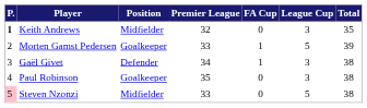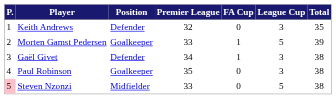 <table cellspacing="0" cellpadding="3" style="border:1px solid #AAAAAA;font-size:90%">
 <tr style="background:#191970; color:white;">
 <th style="border-bottom:1px solid #AAAAAA" align="center">P.</th>
 <th style="border-bottom:1px solid #AAAAAA" align="center">Player</th>
 <th style="border-bottom:1px solid #AAAAAA" align="center">Position</th>
 <th style="border-bottom:1px solid #AAAAAA" align="center">Premier League</th>
 <th style="border-bottom:1px solid #AAAAAA" align="center">FA Cup</th>
 <th style="border-bottom:1px solid #AAAAAA" align="center">League Cup</th>
 <th style="border-bottom:1px solid #AAAAAA" align="center">Total</th>
 </tr>
 <tr>
-<td><strong>1</strong></td>
+<td>1</td>
 <td> <a href='#'>Keith Andrews</a></td>
-<td><a href='#'>Midfielder</a></td>
+<td><a href='#'>Defender</a></td>
 <td align="center">32</td>
 <td align="center">0</td>
 <td align="center">3</td>
 <td align="center">35</td>
 </tr>
 <tr>
 <td>2</td>
 <td> <a href='#'>Morten Gamst Pedersen</a></td>
 <td><a href='#'>Goalkeeper</a></td>
 <td align="center">33</td>
 <td align="center">1</td>
 <td align="center">5</td>
 <td align="center">39</td>
 </tr>
 <tr>
 <td>3</td>
 <td> <a href='#'>Gaël Givet</a></td>
 <td><a href='#'>Defender</a></td>
 <td align="center">34</td>
 <td align="center">1</td>
 <td align="center">3</td>
 <td align="center">38</td>
 </tr>
 <tr>
 <td>4</td>
 <td> <a href='#'>Paul Robinson</a></td>
 <td><a href='#'>Goalkeeper</a></td>
 <td align="center">35</td>
 <td align="center">0</td>
 <td align="center">3</td>
 <td align="center">38</td>
 </tr>
 <tr>
 <td style="background: pink;">5</td>
 <td> <a href='#'>Steven Nzonzi</a></td>
 <td><a href='#'>Midfielder</a></td>
 <td align="center">33</td>
 <td align="center">0</td>
 <td align="center">5</td>
 <td align="center">38</td>
 </tr>
 <tr>
 </tr>
 </table>
